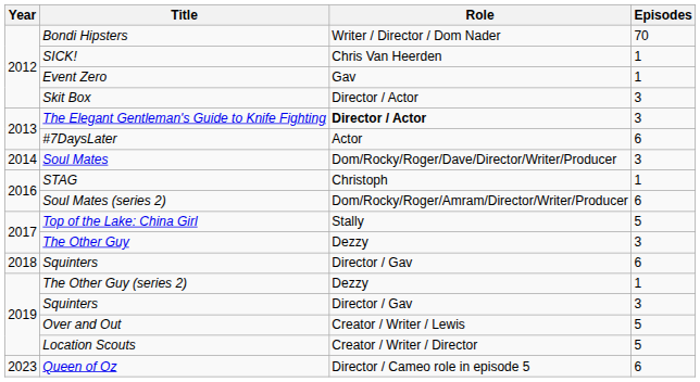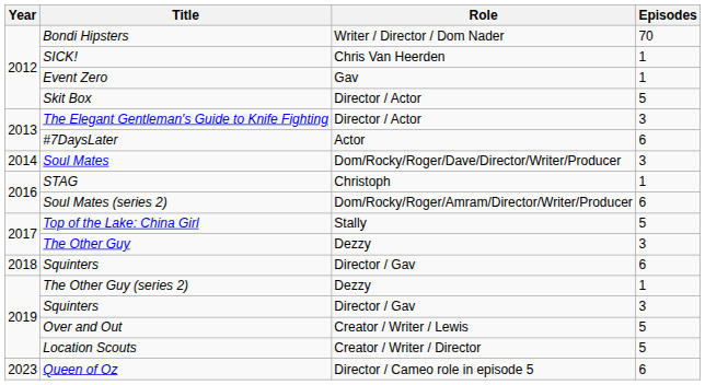 <table class="wikitable sortable">
 <tr>
 <th>Year</th>
 <th>Title</th>
 <th>Role</th>
 <th>Episodes</th>
 </tr>
 <tr>
 <td rowspan="4">2012</td>
 <td><em>Bondi Hipsters</em></td>
 <td>Writer / Director / Dom Nader</td>
 <td>70</td>
 </tr>
 <tr>
 <td><em>SICK!</em></td>
 <td>Chris Van Heerden</td>
 <td>1</td>
 </tr>
 <tr>
 <td><em>Event Zero</em></td>
 <td>Gav</td>
 <td>1</td>
 </tr>
 <tr>
 <td><em>Skit Box</em></td>
 <td>Director / Actor</td>
-<td>3</td>
+<td>5</td>
 </tr>
 <tr>
 <td rowspan="2">2013</td>
 <td><em><a href='#'>The Elegant Gentleman's Guide to Knife Fighting</a></em></td>
-<td><strong>Director / Actor</strong></td>
+<td>Director / Actor</td>
 <td>3</td>
 </tr>
 <tr>
 <td><em>#7DaysLater</em></td>
 <td>Actor</td>
 <td>6</td>
 </tr>
 <tr>
 <td>2014</td>
 <td><em><a href='#'>Soul Mates</a></em></td>
 <td>Dom/Rocky/Roger/Dave/Director/Writer/Producer</td>
 <td>3</td>
 </tr>
 <tr>
 <td rowspan="2">2016</td>
 <td><em>STAG</em></td>
 <td>Christoph</td>
 <td>1</td>
 </tr>
 <tr>
 <td><em>Soul Mates (series 2)</em></td>
 <td>Dom/Rocky/Roger/Amram/Director/Writer/Producer</td>
 <td>6</td>
 </tr>
 <tr>
 <td rowspan="2">2017</td>
 <td><em><a href='#'>Top of the Lake: China Girl</a></em></td>
 <td>Stally</td>
 <td>5</td>
 </tr>
 <tr>
 <td><em><a href='#'>The Other Guy</a></em></td>
 <td>Dezzy</td>
 <td>3</td>
 </tr>
 <tr>
 <td>2018</td>
 <td><em>Squinters</em></td>
 <td>Director / Gav</td>
 <td>6</td>
 </tr>
 <tr>
 <td rowspan="4">2019</td>
 <td><em>The Other Guy (series 2)</em></td>
 <td>Dezzy</td>
 <td>1</td>
 </tr>
 <tr>
 <td><em>Squinters</em></td>
 <td>Director / Gav</td>
 <td>3</td>
 </tr>
 <tr>
 <td><em>Over and Out</em></td>
 <td>Creator / Writer / Lewis</td>
 <td>5</td>
 </tr>
 <tr>
 <td><em>Location Scouts</em></td>
 <td>Creator / Writer / Director</td>
 <td>5</td>
 </tr>
 <tr>
 <td>2023</td>
 <td><em><a href='#'>Queen of Oz</a></em></td>
 <td>Director / Сameo role in episode 5</td>
 <td>6</td>
 </tr>
 </table>
